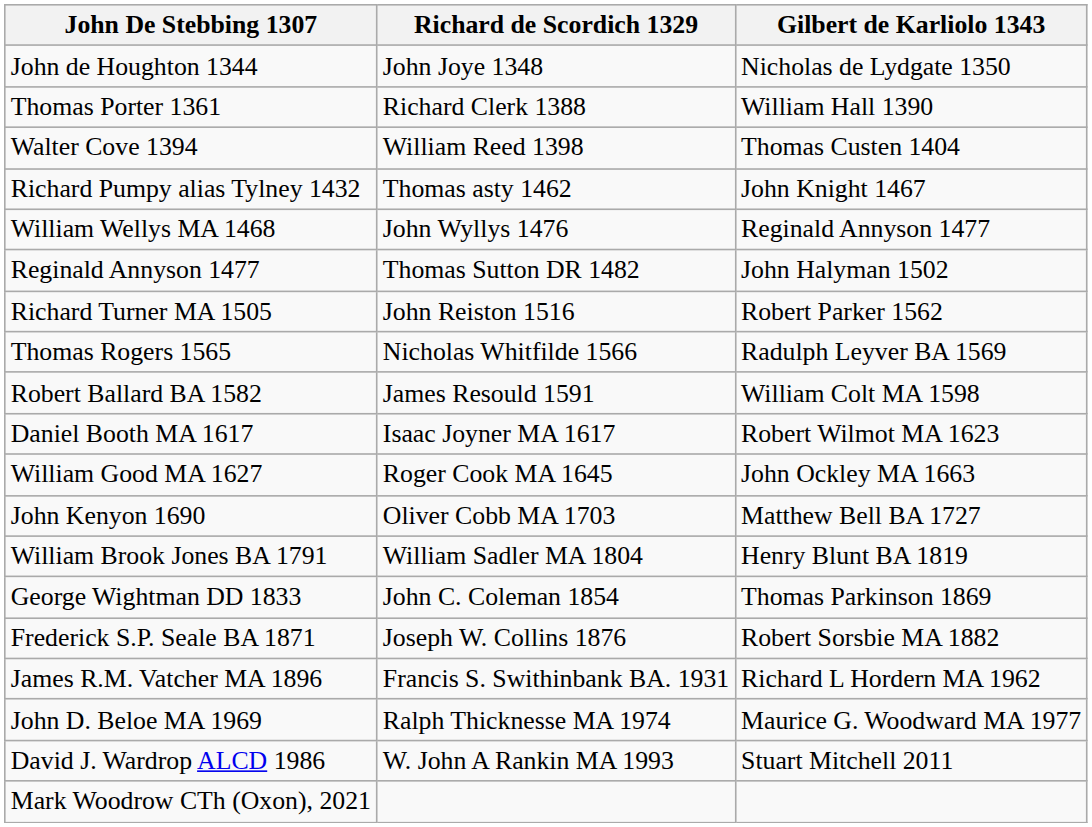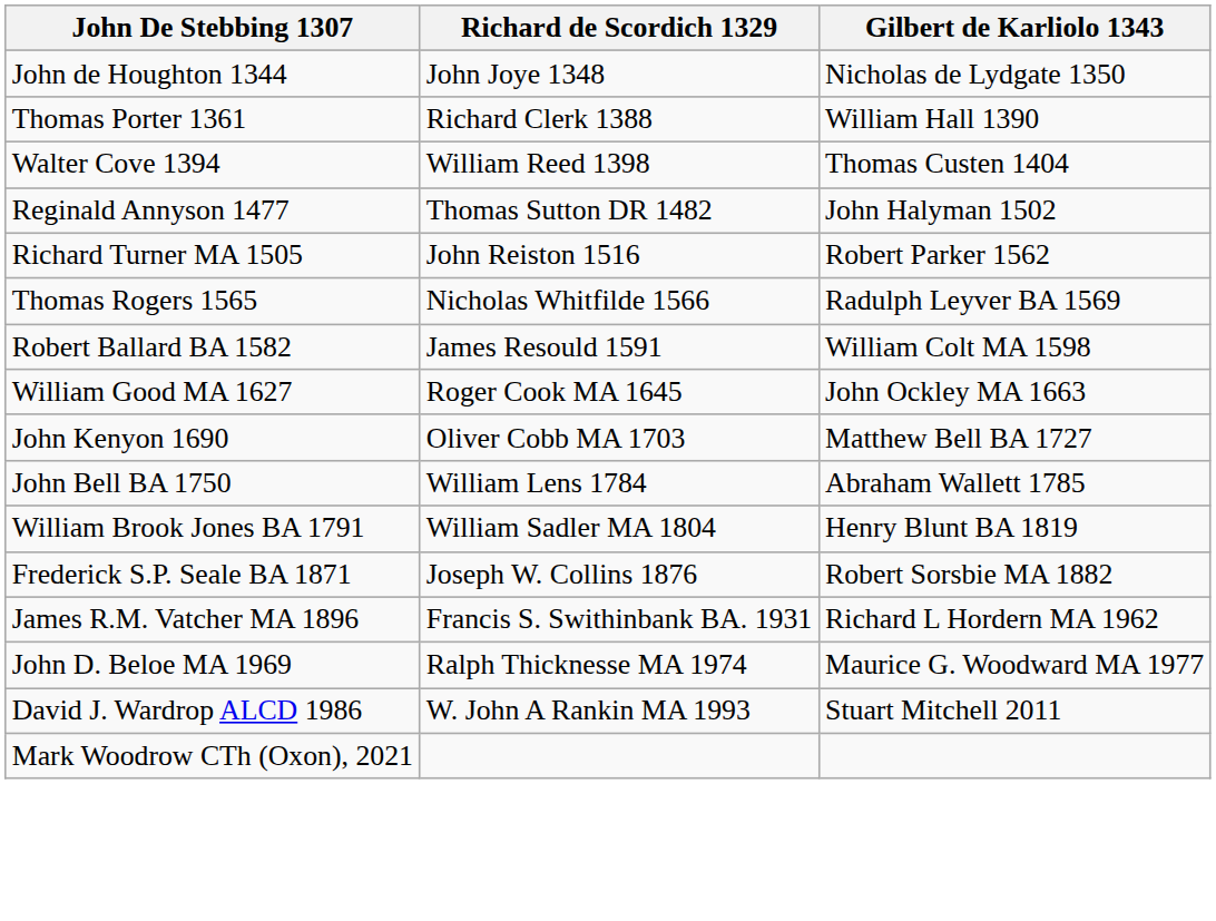 <table class="wikitable">
 <tr>
 <th>John De Stebbing 1307</th>
 <th>Richard de Scordich 1329</th>
 <th>Gilbert de Karliolo 1343</th>
 </tr>
 <tr>
 <td>John de Houghton 1344</td>
 <td>John Joye 1348</td>
 <td>Nicholas de Lydgate 1350</td>
 </tr>
 <tr>
 <td>Thomas Porter 1361</td>
 <td>Richard Clerk 1388</td>
 <td>William Hall 1390</td>
 </tr>
 <tr>
 <td>Walter Cove 1394</td>
 <td>William Reed 1398</td>
 <td>Thomas Custen 1404</td>
 </tr>
 <tr>
-<td>Richard Pumpy alias Tylney 1432</td>
-<td>Thomas asty 1462</td>
-<td>John Knight 1467</td>
-</tr>
-<tr>
-<td>William Wellys MA 1468</td>
-<td>John Wyllys 1476</td>
-<td>Reginald Annyson 1477</td>
-</tr>
-<tr>
 <td>Reginald Annyson 1477</td>
 <td>Thomas Sutton DR 1482</td>
 <td>John Halyman 1502</td>
 </tr>
 <tr>
 <td>Richard Turner MA 1505</td>
 <td>John Reiston 1516</td>
 <td>Robert Parker 1562</td>
 </tr>
 <tr>
 <td>Thomas Rogers 1565</td>
 <td>Nicholas Whitfilde 1566</td>
 <td>Radulph Leyver BA 1569</td>
 </tr>
 <tr>
 <td>Robert Ballard BA 1582</td>
 <td>James Resould 1591</td>
 <td>William Colt MA 1598</td>
 </tr>
 <tr>
-<td>Daniel Booth MA 1617</td>
-<td>Isaac Joyner MA 1617</td>
-<td>Robert Wilmot MA 1623</td>
-</tr>
-<tr>
 <td>William Good MA 1627</td>
 <td>Roger Cook MA 1645</td>
 <td>John Ockley MA 1663</td>
 </tr>
 <tr>
 <td>John Kenyon 1690</td>
 <td>Oliver Cobb MA 1703</td>
 <td>Matthew Bell BA 1727</td>
 </tr>
 <tr>
+<td>John Bell BA 1750</td>
+<td>William Lens 1784</td>
+<td>Abraham Wallett 1785</td>
+</tr>
+<tr>
 <td>William Brook Jones BA 1791</td>
 <td>William Sadler MA 1804</td>
 <td>Henry Blunt BA 1819</td>
-</tr>
-<tr>
-<td>George Wightman DD 1833</td>
-<td>John C. Coleman 1854</td>
-<td>Thomas Parkinson 1869</td>
 </tr>
 <tr>
 <td>Frederick S.P. Seale BA 1871</td>
 <td>Joseph W. Collins 1876</td>
 <td>Robert Sorsbie MA 1882</td>
 </tr>
 <tr>
 <td>James R.M. Vatcher MA 1896</td>
 <td>Francis S. Swithinbank BA. 1931</td>
 <td>Richard L Hordern MA 1962</td>
 </tr>
 <tr>
 <td>John D. Beloe MA 1969</td>
 <td>Ralph Thicknesse MA 1974</td>
 <td>Maurice G. Woodward MA 1977</td>
 </tr>
 <tr>
 <td>David J. Wardrop <a href='#'>ALCD</a> 1986</td>
 <td>W. John A Rankin MA 1993</td>
 <td>Stuart Mitchell 2011</td>
 </tr>
 <tr>
 <td>Mark Woodrow CTh (Oxon), 2021</td>
 <td></td>
 <td></td>
 </tr>
 </table>
